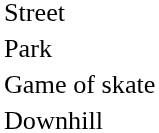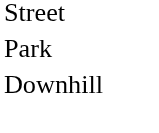 <table>
 <tr>
 <td>Street</td>
 <td nowrap></td>
 <td></td>
 <td></td>
 </tr>
 <tr>
 <td>Park</td>
 <td></td>
 <td nowrap></td>
 <td></td>
 </tr>
 <tr>
-<td>Game of skate</td>
-<td></td>
-<td></td>
-<td></td>
-</tr>
-<tr>
 <td>Downhill</td>
 <td></td>
 <td></td>
 <td nowrap></td>
 </tr>
 </table>
